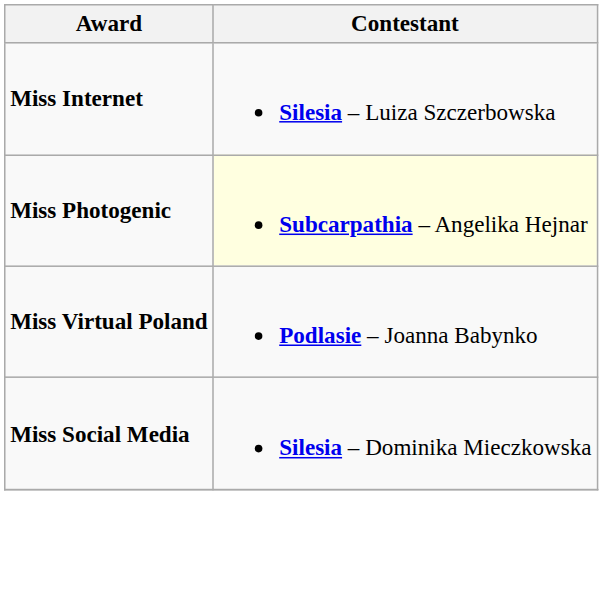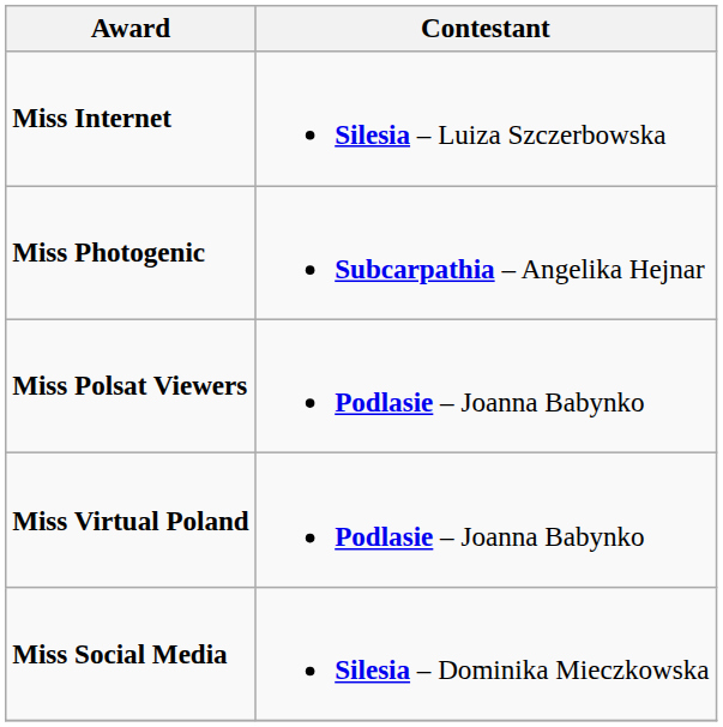 <table class="wikitable unsortable" style="font-size:95%;">
 <tr>
 <th>Award</th>
 <th>Contestant</th>
 </tr>
 <tr>
 <td><strong>Miss Internet</strong></td>
 <td><br><ul><li> <strong><a href='#'>Silesia</a></strong> – Luiza Szczerbowska</li></ul></td>
 </tr>
 <tr>
 <td><strong>Miss Photogenic</strong></td>
-<td style="background: lightyellow;"><br><ul><li> <strong><a href='#'>Subcarpathia</a></strong> – Angelika Hejnar</li></ul></td>
+<td><br><ul><li> <strong><a href='#'>Subcarpathia</a></strong> – Angelika Hejnar</li></ul></td>
+</tr>
+<tr>
+<td><strong>Miss Polsat Viewers</strong></td>
+<td><br><ul><li> <strong><a href='#'>Podlasie</a></strong> – Joanna Babynko</li></ul></td>
 </tr>
 <tr>
 <td><strong>Miss Virtual Poland</strong></td>
 <td><br><ul><li> <strong><a href='#'>Podlasie</a></strong> – Joanna Babynko</li></ul></td>
 </tr>
 <tr>
 <td><strong>Miss Social Media</strong></td>
 <td><br><ul><li> <strong><a href='#'>Silesia</a></strong> – Dominika Mieczkowska</li></ul></td>
 </tr>
 <tr>
 </tr>
 </table>
